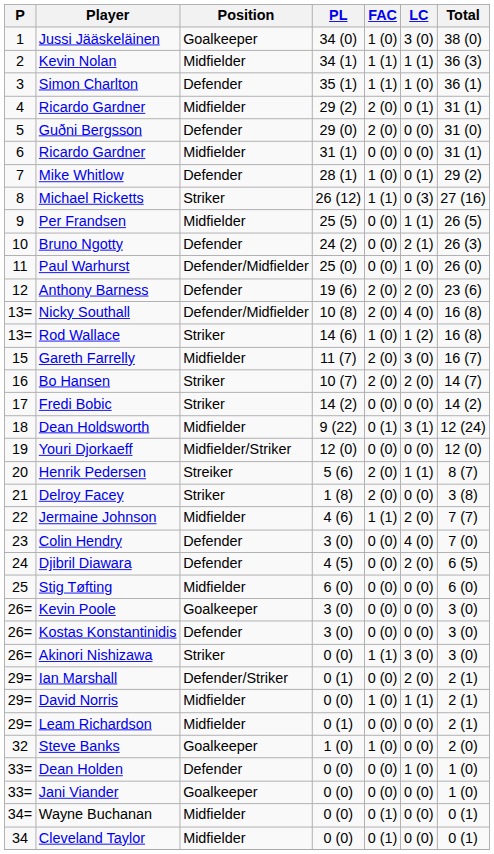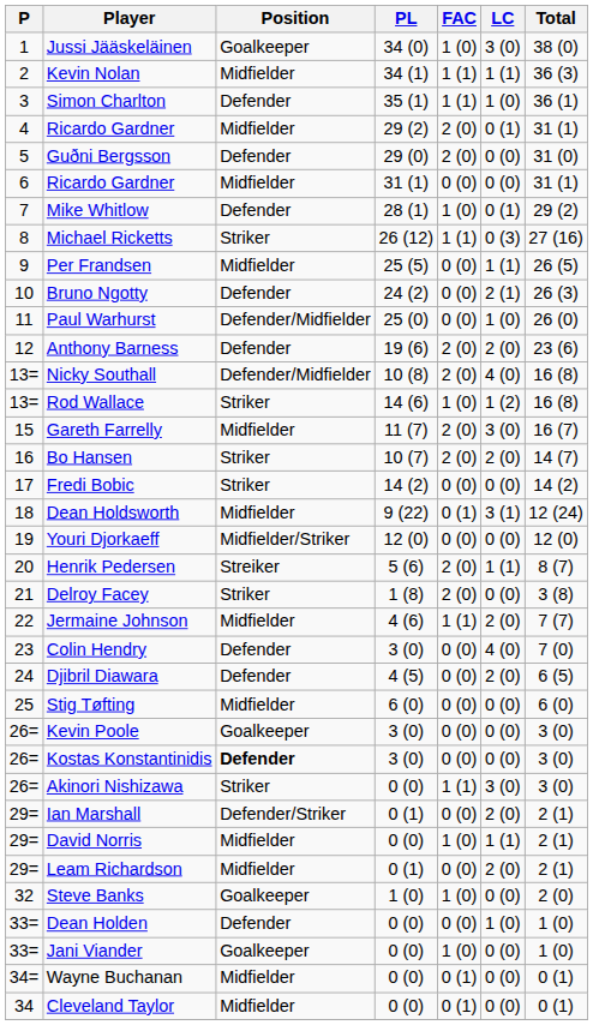 <table class="wikitable sortable">
 <tr>
 <th>P</th>
 <th>Player</th>
 <th>Position</th>
 <th><a href='#'>PL</a></th>
 <th><a href='#'>FAC</a></th>
 <th><a href='#'>LC</a></th>
 <th>Total</th>
 </tr>
 <tr>
 <td align=center>1</td>
 <td> <a href='#'>Jussi Jääskeläinen</a></td>
 <td>Goalkeeper</td>
 <td align=center>34 (0)</td>
 <td align=center>1 (0)</td>
 <td align=center>3 (0)</td>
 <td align=center>38 (0)</td>
 </tr>
 <tr>
 <td align=center>2</td>
 <td> <a href='#'>Kevin Nolan</a></td>
 <td>Midfielder</td>
 <td align=center>34 (1)</td>
 <td align=center>1 (1)</td>
 <td align=center>1 (1)</td>
 <td align=center>36 (3)</td>
 </tr>
 <tr>
 <td align=center>3</td>
 <td> <a href='#'>Simon Charlton</a></td>
 <td>Defender</td>
 <td align=center>35 (1)</td>
 <td align=center>1 (1)</td>
 <td align=center>1 (0)</td>
 <td align=center>36 (1)</td>
 </tr>
 <tr>
 <td align=center>4</td>
 <td> <a href='#'>Ricardo Gardner</a></td>
 <td>Midfielder</td>
 <td align=center>29 (2)</td>
 <td align=center>2 (0)</td>
 <td align=center>0 (1)</td>
 <td align=center>31 (1)</td>
 </tr>
 <tr>
 <td align=center>5</td>
 <td> <a href='#'>Guðni Bergsson</a></td>
 <td>Defender</td>
 <td align=center>29 (0)</td>
 <td align=center>2 (0)</td>
 <td align=center>0 (0)</td>
 <td align=center>31 (0)</td>
 </tr>
 <tr>
 <td align=center>6</td>
 <td> <a href='#'>Ricardo Gardner</a></td>
 <td>Midfielder</td>
 <td align=center>31 (1)</td>
 <td align=center>0 (0)</td>
 <td align=center>0 (0)</td>
 <td align=center>31 (1)</td>
 </tr>
 <tr>
 <td align=center>7</td>
 <td> <a href='#'>Mike Whitlow</a></td>
 <td>Defender</td>
 <td align=center>28 (1)</td>
 <td align=center>1 (0)</td>
 <td align=center>0 (1)</td>
 <td align=center>29 (2)</td>
 </tr>
 <tr>
 <td align=center>8</td>
 <td> <a href='#'>Michael Ricketts</a></td>
 <td>Striker</td>
 <td align=center>26 (12)</td>
 <td align=center>1 (1)</td>
 <td align=center>0 (3)</td>
 <td align=center>27 (16)</td>
 </tr>
 <tr>
 <td align=center>9</td>
 <td> <a href='#'>Per Frandsen</a></td>
 <td>Midfielder</td>
 <td align=center>25 (5)</td>
 <td align=center>0 (0)</td>
 <td align=center>1 (1)</td>
 <td align=center>26 (5)</td>
 </tr>
 <tr>
 <td align=center>10</td>
 <td> <a href='#'>Bruno Ngotty</a></td>
 <td>Defender</td>
 <td align=center>24 (2)</td>
 <td align=center>0 (0)</td>
 <td align=center>2 (1)</td>
 <td align=center>26 (3)</td>
 </tr>
 <tr>
 <td align=center>11</td>
 <td> <a href='#'>Paul Warhurst</a></td>
 <td>Defender/Midfielder</td>
 <td align=center>25 (0)</td>
 <td align=center>0 (0)</td>
 <td align=center>1 (0)</td>
 <td align=center>26 (0)</td>
 </tr>
 <tr>
 <td align=center>12</td>
 <td> <a href='#'>Anthony Barness</a></td>
 <td>Defender</td>
 <td align=center>19 (6)</td>
 <td align=center>2 (0)</td>
 <td align=center>2 (0)</td>
 <td align=center>23 (6)</td>
 </tr>
 <tr>
 <td align=center>13=</td>
 <td> <a href='#'>Nicky Southall</a></td>
 <td>Defender/Midfielder</td>
 <td align=center>10 (8)</td>
 <td align=center>2 (0)</td>
 <td align=center>4 (0)</td>
 <td align=center>16 (8)</td>
 </tr>
 <tr>
 <td align=center>13=</td>
 <td> <a href='#'>Rod Wallace</a></td>
 <td>Striker</td>
 <td align=center>14 (6)</td>
 <td align=center>1 (0)</td>
 <td align=center>1 (2)</td>
 <td align=center>16 (8)</td>
 </tr>
 <tr>
 <td align=center>15</td>
 <td> <a href='#'>Gareth Farrelly</a></td>
 <td>Midfielder</td>
 <td align=center>11  (7)</td>
 <td align=center>2 (0)</td>
 <td align=center>3 (0)</td>
 <td align=center>16 (7)</td>
 </tr>
 <tr>
 <td align=center>16</td>
 <td> <a href='#'>Bo Hansen</a></td>
 <td>Striker</td>
 <td align=center>10 (7)</td>
 <td align=center>2 (0)</td>
 <td align=center>2 (0)</td>
 <td align=center>14 (7)</td>
 </tr>
 <tr>
 <td align=center>17</td>
 <td> <a href='#'>Fredi Bobic</a></td>
 <td>Striker</td>
 <td align=center>14 (2)</td>
 <td align=center>0 (0)</td>
 <td align=center>0 (0)</td>
 <td align=center>14 (2)</td>
 </tr>
 <tr>
 <td align=center>18</td>
 <td> <a href='#'>Dean Holdsworth</a></td>
 <td>Midfielder</td>
 <td align=center>9 (22)</td>
 <td align=center>0 (1)</td>
 <td align=center>3 (1)</td>
 <td align=center>12 (24)</td>
 </tr>
 <tr>
 <td align=center>19</td>
 <td> <a href='#'>Youri Djorkaeff</a></td>
 <td>Midfielder/Striker</td>
 <td align=center>12 (0)</td>
 <td align=center>0 (0)</td>
 <td align=center>0 (0)</td>
 <td align=center>12 (0)</td>
 </tr>
 <tr>
 <td align=center>20</td>
 <td> <a href='#'>Henrik Pedersen</a></td>
 <td>Streiker</td>
 <td align=center>5 (6)</td>
 <td align=center>2 (0)</td>
 <td align=center>1 (1)</td>
 <td align=center>8 (7)</td>
 </tr>
 <tr>
 <td align=center>21</td>
 <td> <a href='#'>Delroy Facey</a></td>
 <td>Striker</td>
 <td align=center>1 (8)</td>
 <td align=center>2 (0)</td>
 <td align=center>0 (0)</td>
 <td align=center>3 (8)</td>
 </tr>
 <tr>
 <td align=center>22</td>
 <td> <a href='#'>Jermaine Johnson</a></td>
 <td>Midfielder</td>
 <td align=center>4 (6)</td>
 <td align=center>1 (1)</td>
 <td align=center>2 (0)</td>
 <td align=center>7 (7)</td>
 </tr>
 <tr>
 <td align=center>23</td>
 <td> <a href='#'>Colin Hendry</a></td>
 <td>Defender</td>
 <td align=center>3 (0)</td>
 <td align=center>0 (0)</td>
 <td align=center>4 (0)</td>
 <td align=center>7 (0)</td>
 </tr>
 <tr>
 <td align=center>24</td>
 <td> <a href='#'>Djibril Diawara</a></td>
 <td>Defender</td>
 <td align=center>4 (5)</td>
 <td align=center>0 (0)</td>
 <td align=center>2 (0)</td>
 <td align=center>6 (5)</td>
 </tr>
 <tr>
 <td align=center>25</td>
 <td> <a href='#'>Stig Tøfting</a></td>
 <td>Midfielder</td>
 <td align=center>6 (0)</td>
 <td align=center>0 (0)</td>
 <td align=center>0 (0)</td>
 <td align=center>6 (0)</td>
 </tr>
 <tr>
 <td align=center>26=</td>
 <td> <a href='#'>Kevin Poole</a></td>
 <td>Goalkeeper</td>
 <td align=center>3 (0)</td>
 <td align=center>0 (0)</td>
 <td align=center>0 (0)</td>
 <td align=center>3 (0)</td>
 </tr>
 <tr>
 <td align=center>26=</td>
 <td> <a href='#'>Kostas Konstantinidis</a></td>
-<td>Defender</td>
+<td><strong>Defender</strong></td>
 <td align=center>3 (0)</td>
 <td align=center>0 (0)</td>
 <td align=center>0 (0)</td>
 <td align=center>3 (0)</td>
 </tr>
 <tr>
 <td align=center>26=</td>
 <td> <a href='#'>Akinori Nishizawa</a></td>
 <td>Striker</td>
 <td align=center>0 (0)</td>
 <td align=center>1 (1)</td>
 <td align=center>3 (0)</td>
 <td align=center>3 (0)</td>
 </tr>
 <tr>
 <td align=center>29=</td>
 <td> <a href='#'>Ian Marshall</a></td>
 <td>Defender/Striker</td>
 <td align=center>0 (1)</td>
 <td align=center>0 (0)</td>
 <td align=center>2 (0)</td>
 <td align=center>2 (1)</td>
 </tr>
 <tr>
 <td align=center>29=</td>
 <td> <a href='#'>David Norris</a></td>
 <td>Midfielder</td>
 <td align=center>0 (0)</td>
 <td align=center>1 (0)</td>
 <td align=center>1 (1)</td>
 <td align=center>2 (1)</td>
 </tr>
 <tr>
 <td align=center>29=</td>
 <td> <a href='#'>Leam Richardson</a></td>
 <td>Midfielder</td>
 <td align=center>0 (1)</td>
 <td align=center>0 (0)</td>
-<td align=center>0 (0)</td>
+<td align=center>2 (0)</td>
 <td align=center>2 (1)</td>
 </tr>
 <tr>
 <td align=center>32</td>
 <td> <a href='#'>Steve Banks</a></td>
 <td>Goalkeeper</td>
 <td align=center>1 (0)</td>
 <td align=center>1 (0)</td>
 <td align=center>0 (0)</td>
 <td align=center>2 (0)</td>
 </tr>
 <tr>
 <td align=center>33=</td>
 <td> <a href='#'>Dean Holden</a></td>
 <td>Defender</td>
 <td align=center>0 (0)</td>
 <td align=center>0 (0)</td>
 <td align=center>1 (0)</td>
 <td align=center>1 (0)</td>
 </tr>
 <tr>
 <td align=center>33=</td>
 <td> <a href='#'>Jani Viander</a></td>
 <td>Goalkeeper</td>
 <td align=center>0 (0)</td>
-<td align=center>0 (0)</td>
+<td align=center>1 (0)</td>
 <td align=center>0 (0)</td>
 <td align=center>1 (0)</td>
 </tr>
 <tr>
 <td align=center>34=</td>
 <td> Wayne Buchanan</td>
 <td>Midfielder</td>
 <td align=center>0 (0)</td>
 <td align=center>0 (1)</td>
 <td align=center>0 (0)</td>
 <td align=center>0 (1)</td>
 </tr>
 <tr>
 <td align=center>34</td>
 <td> <a href='#'>Cleveland Taylor</a></td>
 <td>Midfielder</td>
 <td align=center>0 (0)</td>
 <td align=center>0 (1)</td>
 <td align=center>0 (0)</td>
 <td align=center>0 (1)</td>
 </tr>
 <tr>
 </tr>
 </table>
